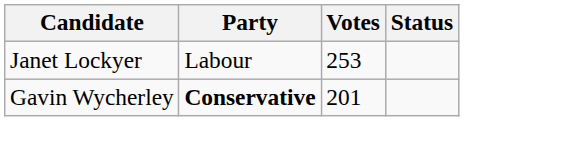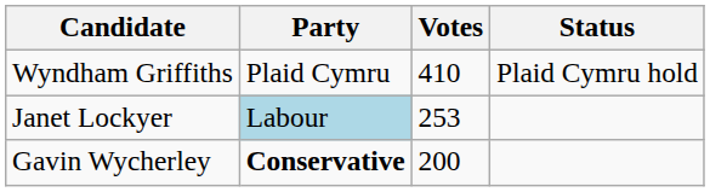 <table class="wikitable sortable">
 <tr>
 <th>Candidate</th>
 <th>Party</th>
 <th>Votes</th>
 <th>Status</th>
 </tr>
 <tr>
+<td>Wyndham Griffiths</td>
+<td>Plaid Cymru</td>
+<td>410</td>
+<td>Plaid Cymru hold</td>
+</tr>
+<tr>
 <td>Janet Lockyer</td>
-<td>Labour</td>
+<td style="background: lightblue;">Labour</td>
 <td>253</td>
 <td></td>
 </tr>
 <tr>
 <td>Gavin Wycherley</td>
 <td><strong>Conservative</strong></td>
-<td>201</td>
+<td>200</td>
 <td></td>
 </tr>
 </table>
